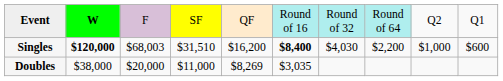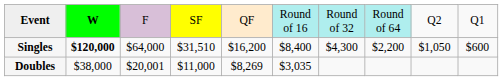 <table class=wikitable style=font-size:90%;text-align:center>
 <tr>
 <td width=130 bgcolor=#efefef><strong>Event</strong></td>
 <td width=80 bgcolor=lime><strong>W</strong></td>
 <td width=85 bgcolor=thistle>F</td>
 <td width=85 bgcolor=ffff00>SF</td>
 <td width=85 bgcolor=ffebcd>QF</td>
 <td width=85 bgcolor=afeeee>Round of 16</td>
 <td width=85 bgcolor=afeeee>Round of 32</td>
 <td width=85 bgcolor=afeeee>Round of 64</td>
 <td width=85>Q2</td>
 <td width=85>Q1</td>
 </tr>
 <tr>
 <th style=background:#f6f6f6>Singles</th>
 <td><strong>$120,000</strong></td>
-<td>$68,003</td>
+<td>$64,000</td>
 <td>$31,510</td>
 <td>$16,200</td>
-<td><strong>$8,400</strong></td>
-<td>$4,030</td>
+<td>$8,400</td>
+<td>$4,300</td>
 <td>$2,200</td>
-<td>$1,000</td>
+<td>$1,050</td>
 <td>$600</td>
 </tr>
 <tr>
 <th style=background:#f6f6f6>Doubles</th>
 <td>$38,000</td>
-<td>$20,000</td>
+<td>$20,001</td>
 <td>$11,000</td>
 <td>$8,269</td>
 <td>$3,035</td>
 <td></td>
 <td></td>
 <td></td>
 <td></td>
 </tr>
 </table>
